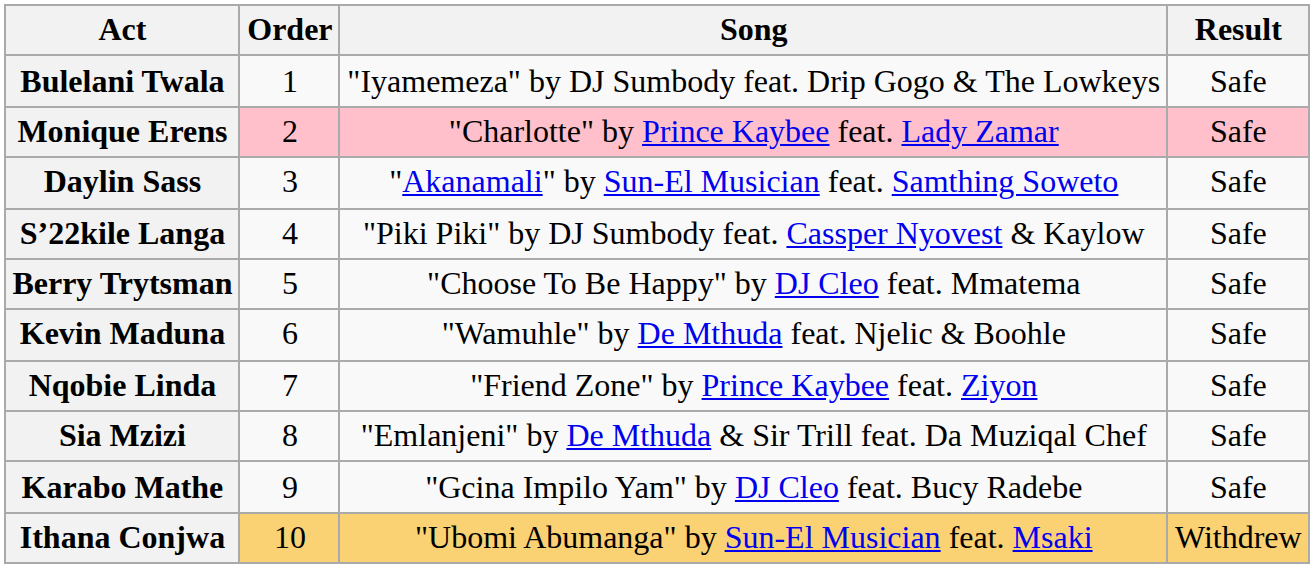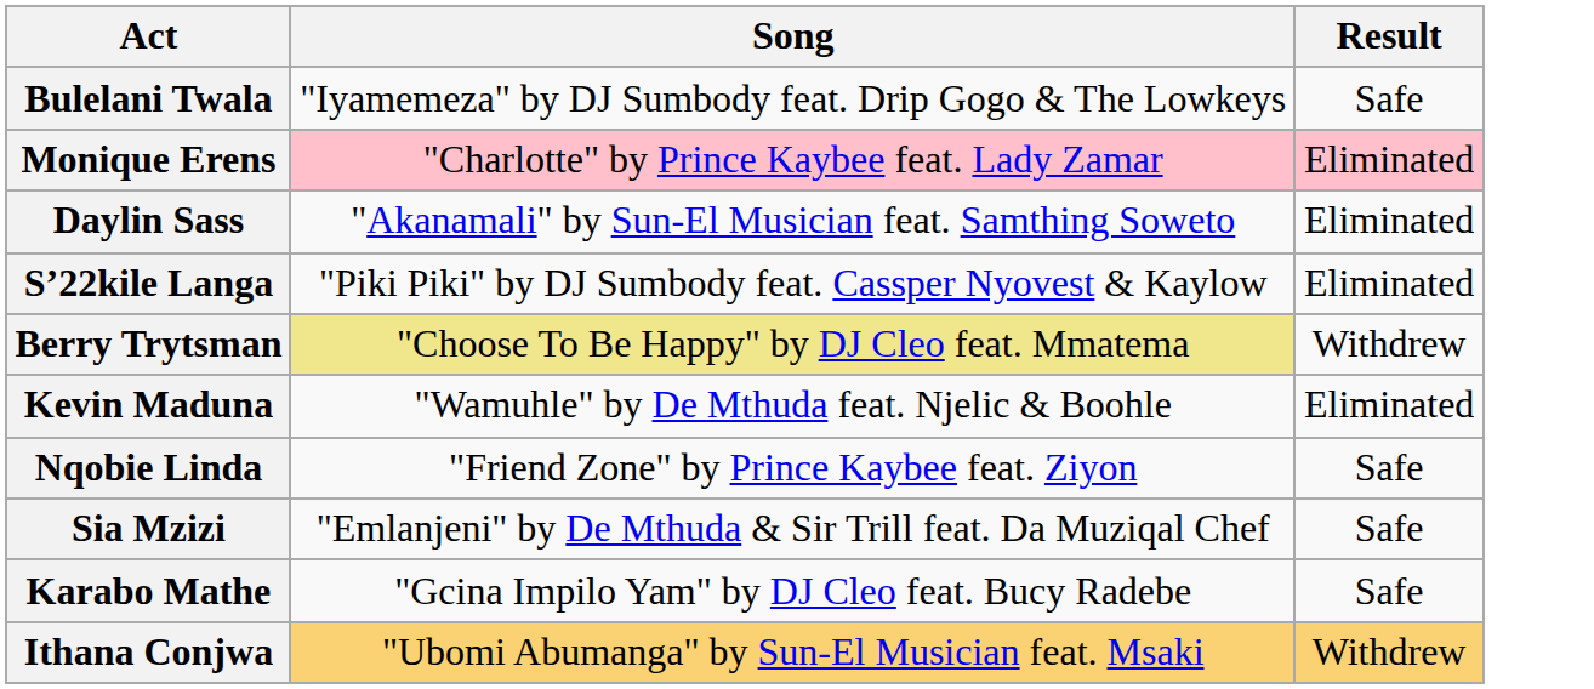 <table class="wikitable plainrowheaders" style="text-align:center;">
 <tr>
 <th scope"col">Act</th>
-<th scope"col">Order</th>
 <th scope"col">Song</th>
 <th scope"col">Result</th>
 </tr>
 <tr>
 <th scope=row>Bulelani Twala</th>
-<td>1</td>
 <td>"Iyamemeza" by DJ Sumbody feat. Drip Gogo & The Lowkeys</td>
 <td>Safe</td>
 </tr>
 <tr style="background:pink">
 <th scope=row>Monique Erens</th>
-<td>2</td>
 <td>"Charlotte" by <a href='#'>Prince Kaybee</a> feat. <a href='#'>Lady Zamar</a></td>
-<td>Safe</td>
+<td>Eliminated</td>
 </tr>
 <tr>
 <th scope=row>Daylin Sass</th>
-<td>3</td>
 <td>"<a href='#'>Akanamali</a>" by <a href='#'>Sun-El Musician</a> feat. <a href='#'>Samthing Soweto</a></td>
-<td>Safe</td>
+<td>Eliminated</td>
 </tr>
 <tr>
 <th scope=row>S’22kile Langa</th>
-<td>4</td>
 <td>"Piki Piki" by DJ Sumbody feat. <a href='#'>Cassper Nyovest</a> & Kaylow</td>
-<td>Safe</td>
+<td>Eliminated</td>
 </tr>
 <tr>
 <th scope=row>Berry Trytsman</th>
-<td>5</td>
-<td>"Choose To Be Happy" by <a href='#'>DJ Cleo</a> feat. Mmatema</td>
-<td>Safe</td>
+<td style="background: khaki;">"Choose To Be Happy" by <a href='#'>DJ Cleo</a> feat. Mmatema</td>
+<td>Withdrew</td>
 </tr>
 <tr>
 <th scope=row>Kevin Maduna</th>
-<td>6</td>
 <td>"Wamuhle" by <a href='#'>De Mthuda</a> feat. Njelic & Boohle</td>
-<td>Safe</td>
+<td>Eliminated</td>
 </tr>
 <tr>
 <th scope=row>Nqobie Linda</th>
-<td>7</td>
 <td>"Friend Zone" by <a href='#'>Prince Kaybee</a> feat. <a href='#'>Ziyon</a></td>
 <td>Safe</td>
 </tr>
 <tr>
 <th scope=row>Sia Mzizi</th>
-<td>8</td>
 <td>"Emlanjeni" by <a href='#'>De Mthuda</a> & Sir Trill feat. Da Muziqal Chef</td>
 <td>Safe</td>
 </tr>
 <tr>
 <th scope=row>Karabo Mathe</th>
-<td>9</td>
 <td>"Gcina Impilo Yam" by <a href='#'>DJ Cleo</a> feat. Bucy Radebe</td>
 <td>Safe</td>
 </tr>
 <tr style="background:#fad273">
 <th scope=row>Ithana Conjwa</th>
-<td>10</td>
 <td>"Ubomi Abumanga" by <a href='#'>Sun-El Musician</a> feat. <a href='#'>Msaki</a></td>
 <td>Withdrew</td>
 </tr>
 </table>
